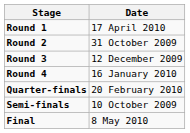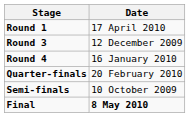 <table class="wikitable">
 <tr>
 <th><strong>Stage</strong></th>
 <th><strong>Date</strong></th>
 </tr>
 <tr>
 <td><strong>Round 1</strong></td>
 <td>17 April 2010</td>
-</tr>
-<tr>
-<td><strong>Round 2</strong></td>
-<td>31 October 2009</td>
 </tr>
 <tr>
 <td><strong>Round 3</strong></td>
 <td>12 December 2009</td>
 </tr>
 <tr>
 <td><strong>Round 4</strong></td>
 <td>16 January 2010</td>
 </tr>
 <tr>
 <td><strong>Quarter-finals</strong></td>
 <td>20 February 2010</td>
 </tr>
 <tr>
 <td><strong>Semi-finals</strong></td>
 <td>10 October 2009</td>
 </tr>
 <tr>
 <td><strong>Final</strong></td>
-<td>8 May 2010</td>
+<td><strong>8 May 2010</strong></td>
 </tr>
 </table>
